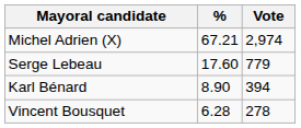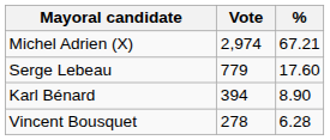 <table class="wikitable">
 <tr>
 <th bgcolor="#DDDDFF" width="200px">Mayoral candidate</th>
+<th bgcolor="#DDDDFF" width="50px">Vote</th>
 <th bgcolor="#DDDDFF" width="30px">%</th>
-<th bgcolor="#DDDDFF" width="50px">Vote</th>
 </tr>
 <tr>
 <td>Michel Adrien (X)</td>
+<td>2,974</td>
 <td>67.21</td>
-<td>2,974</td>
 </tr>
 <tr>
 <td>Serge Lebeau</td>
+<td>779</td>
 <td>17.60</td>
-<td>779</td>
 </tr>
 <tr>
 <td>Karl Bénard</td>
+<td>394</td>
 <td>8.90</td>
-<td>394</td>
 </tr>
 <tr>
 <td>Vincent Bousquet</td>
+<td>278</td>
 <td>6.28</td>
-<td>278</td>
 </tr>
 </table>
